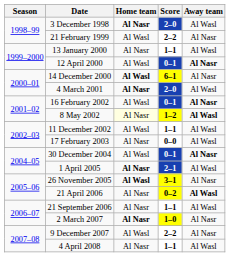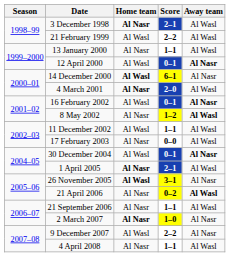 <table class="wikitable" style="text-align: center; width=25%; font-size: 11px">
 <tr>
 <th>Season</th>
 <th>Date</th>
 <th>Home team</th>
 <th>Score</th>
 <th>Away team</th>
 </tr>
 <tr>
 <td rowspan=2><a href='#'>1998–99</a></td>
 <td>3 December 1998</td>
 <td><strong>Al Nasr</strong></td>
-<td style="color:#FFFFFF; background:#1840B1"><strong>2–0</strong></td>
+<td style="color:#FFFFFF; background:#1840B1"><strong>2–1</strong></td>
 <td>Al Wasl</td>
 </tr>
 <tr>
 <td>21 February 1999</td>
 <td>Al Wasl</td>
 <td style="color:#000000; background:#FFFFFF"><strong>2–2</strong></td>
-<td>Al Nasr</td>
+<td>Al Wasl</td>
 </tr>
 <tr>
 <td rowspan=2><a href='#'>1999–2000</a></td>
 <td>13 January 2000</td>
 <td>Al Nasr</td>
 <td style="color:#000000; background:#FFFFFF"><strong>1–1</strong></td>
 <td>Al Wasl</td>
 </tr>
 <tr>
 <td>12 April 2000</td>
 <td>Al Wasl</td>
 <td style="color:#FFFFFF; background:#1840B1"><strong>0–1</strong></td>
 <td><strong>Al Nasr</strong></td>
 </tr>
 <tr>
 <td rowspan=2><a href='#'>2000–01</a></td>
 <td>14 December 2000</td>
 <td><strong>Al Wasl</strong></td>
 <td style="color:#000000; background:#FFFF00"><strong>6–1</strong></td>
 <td>Al Nasr</td>
 </tr>
 <tr>
 <td>4 March 2001</td>
 <td><strong>Al Nasr</strong></td>
 <td style="color:#FFFFFF; background:#1840B1"><strong>2–0</strong></td>
 <td>Al Wasl</td>
 </tr>
 <tr>
 <td rowspan=2><a href='#'>2001–02</a></td>
 <td>16 February 2002</td>
 <td>Al Wasl</td>
 <td style="color:#FFFFFF; background:#1840B1"><strong>0–1</strong></td>
 <td><strong>Al Nasr</strong></td>
 </tr>
 <tr>
 <td>8 May 2002</td>
-<td style="background: lightyellow;">Al Nasr</td>
+<td>Al Nasr</td>
 <td style="color:#000000; background:#FFFF00"><strong>1–2</strong></td>
 <td><strong>Al Wasl</strong></td>
 </tr>
 <tr>
 <td rowspan=2><a href='#'>2002–03</a></td>
 <td>11 December 2002</td>
 <td>Al Wasl</td>
 <td style="color:#000000; background:#FFFFFF"><strong>1–1</strong></td>
 <td>Al Wasl</td>
 </tr>
 <tr>
 <td>17 February 2003</td>
 <td>Al Nasr</td>
 <td style="color:#000000; background:#FFFFFF"><strong>0–0</strong></td>
 <td>Al Wasl</td>
 </tr>
 <tr>
 <td rowspan=2><a href='#'>2004–05</a></td>
 <td>30 December 2004</td>
 <td>Al Wasl</td>
 <td style="color:#FFFFFF; background:#1840B1"><strong>0–1</strong></td>
 <td><strong>Al Nasr</strong></td>
 </tr>
 <tr>
 <td>1 April 2005</td>
 <td><strong>Al Nasr</strong></td>
 <td style="color:#FFFFFF; background:#1840B1"><strong>2–1</strong></td>
 <td>Al Wasl</td>
 </tr>
 <tr>
 <td rowspan=2><a href='#'>2005–06</a></td>
 <td>26 November 2005</td>
 <td><strong>Al Wasl</strong></td>
 <td style="color:#000000; background:#FFFF00"><strong>3–1</strong></td>
 <td>Al Nasr</td>
 </tr>
 <tr>
 <td>21 April 2006</td>
 <td>Al Nasr</td>
 <td style="color:#000000; background:#FFFF00"><strong>0–2</strong></td>
 <td><strong>Al Wasl</strong></td>
 </tr>
 <tr>
 <td rowspan=2><a href='#'>2006–07</a></td>
 <td>21 September 2006</td>
 <td>Al Nasr</td>
 <td style="color:#000000; background:#FFFFFF"><strong>1–1</strong></td>
 <td>Al Wasl</td>
 </tr>
 <tr>
 <td>2 March 2007</td>
 <td><strong>Al Nasr</strong></td>
 <td style="color:#000000; background:#FFFF00"><strong>1–0</strong></td>
 <td>Al Nasr</td>
 </tr>
 <tr>
 <td rowspan=2><a href='#'>2007–08</a></td>
 <td>9 December 2007</td>
 <td>Al Wasl</td>
 <td style="color:#000000; background:#FFFFFF"><strong>2–2</strong></td>
 <td>Al Nasr</td>
 </tr>
 <tr>
 <td>4 April 2008</td>
 <td>Al Nasr</td>
 <td style="color:#000000; background:#FFFFFF"><strong>1–1</strong></td>
 <td>Al Wasl</td>
 </tr>
 </table>
